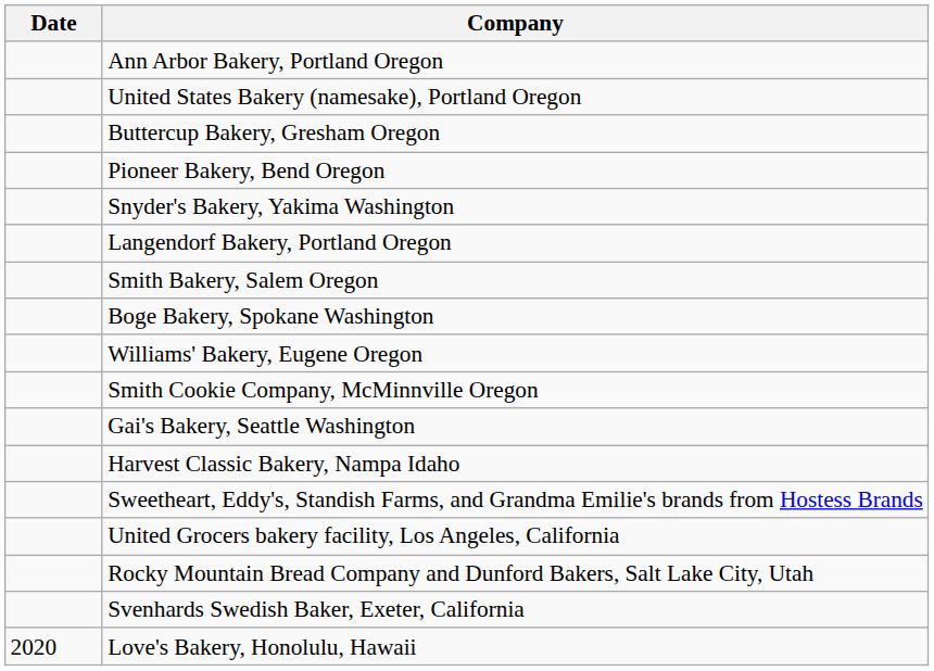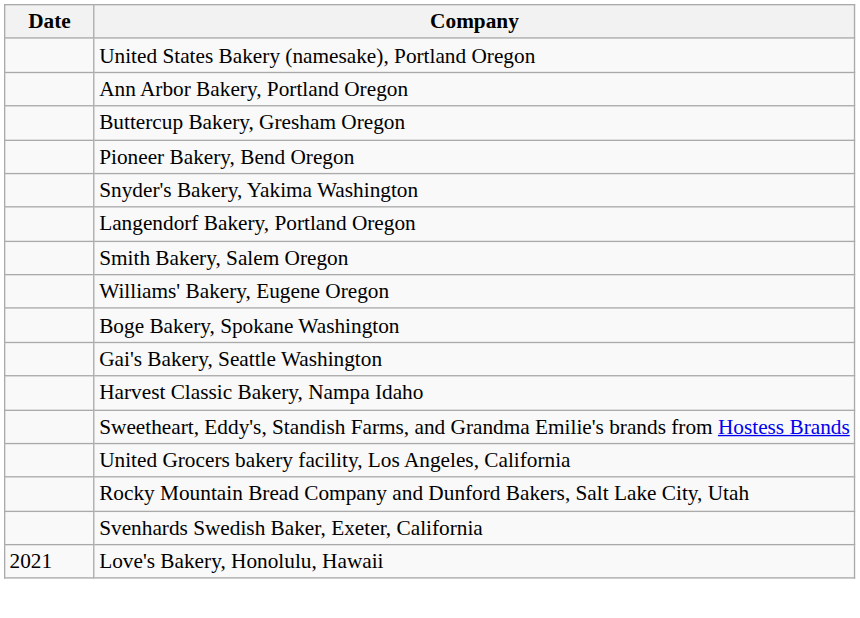 <table class="wikitable sortable">
 <tr>
 <th style="width:60px;" scope="col">Date</th>
 <th scope=col>Company</th>
 </tr>
 <tr>
 <td></td>
-<td>Ann Arbor Bakery, Portland Oregon</td>
+<td>United States Bakery (namesake), Portland Oregon</td>
 </tr>
 <tr>
 <td></td>
-<td>United States Bakery (namesake), Portland Oregon</td>
+<td>Ann Arbor Bakery, Portland Oregon</td>
 </tr>
 <tr>
 <td></td>
 <td>Buttercup Bakery, Gresham Oregon</td>
 </tr>
 <tr>
 <td></td>
 <td>Pioneer Bakery, Bend Oregon</td>
 </tr>
 <tr>
 <td></td>
 <td>Snyder's Bakery, Yakima Washington</td>
 </tr>
 <tr>
 <td></td>
 <td>Langendorf Bakery, Portland Oregon</td>
 </tr>
 <tr>
 <td></td>
 <td>Smith Bakery, Salem Oregon</td>
 </tr>
 <tr>
 <td></td>
-<td>Boge Bakery, Spokane Washington</td>
-</tr>
-<tr>
-<td></td>
 <td>Williams' Bakery, Eugene Oregon</td>
 </tr>
 <tr>
 <td></td>
-<td>Smith Cookie Company, McMinnville Oregon</td>
+<td>Boge Bakery, Spokane Washington</td>
 </tr>
 <tr>
 <td></td>
 <td>Gai's Bakery, Seattle Washington</td>
 </tr>
 <tr>
 <td></td>
 <td>Harvest Classic Bakery, Nampa Idaho</td>
 </tr>
 <tr>
 <td></td>
 <td>Sweetheart, Eddy's, Standish Farms, and Grandma Emilie's brands from <a href='#'>Hostess Brands</a></td>
 </tr>
 <tr>
 <td></td>
 <td>United Grocers bakery facility, Los Angeles, California</td>
 </tr>
 <tr>
 <td></td>
 <td>Rocky Mountain Bread Company and Dunford Bakers, Salt Lake City, Utah</td>
 </tr>
 <tr>
 <td></td>
 <td>Svenhards Swedish Baker, Exeter, California</td>
 </tr>
 <tr>
-<td>2020</td>
+<td>2021</td>
 <td>Love's Bakery, Honolulu, Hawaii</td>
 </tr>
 </table>
